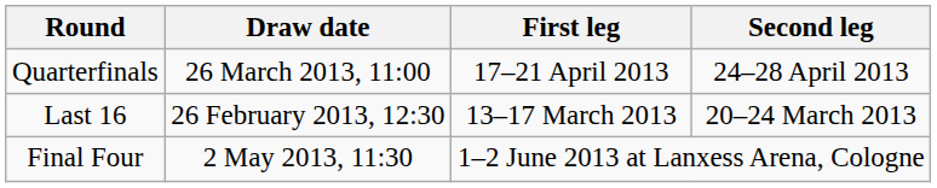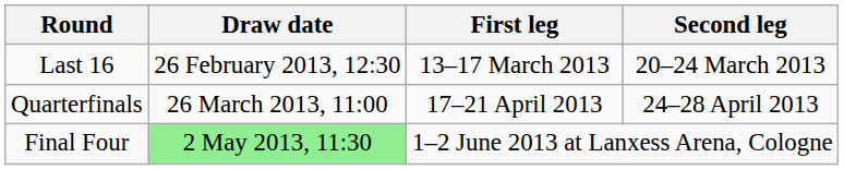 <table class="wikitable" style="text-align:center">
 <tr>
 <th>Round</th>
 <th>Draw date</th>
 <th>First leg</th>
 <th>Second leg</th>
 </tr>
 <tr>
+<td>Last 16</td>
+<td>26 February 2013, 12:30</td>
+<td>13–17 March 2013</td>
+<td>20–24 March 2013</td>
+</tr>
+<tr>
 <td>Quarterfinals</td>
 <td>26 March 2013, 11:00</td>
 <td>17–21 April 2013</td>
 <td>24–28 April 2013</td>
 </tr>
 <tr>
-<td>Last 16</td>
-<td>26 February 2013, 12:30</td>
-<td>13–17 March 2013</td>
-<td>20–24 March 2013</td>
-</tr>
-<tr>
 <td>Final Four</td>
-<td>2 May 2013, 11:30</td>
+<td style="background: lightgreen;">2 May 2013, 11:30</td>
 <td colspan=2>1–2 June 2013 at Lanxess Arena, Cologne</td>
 </tr>
 </table>
